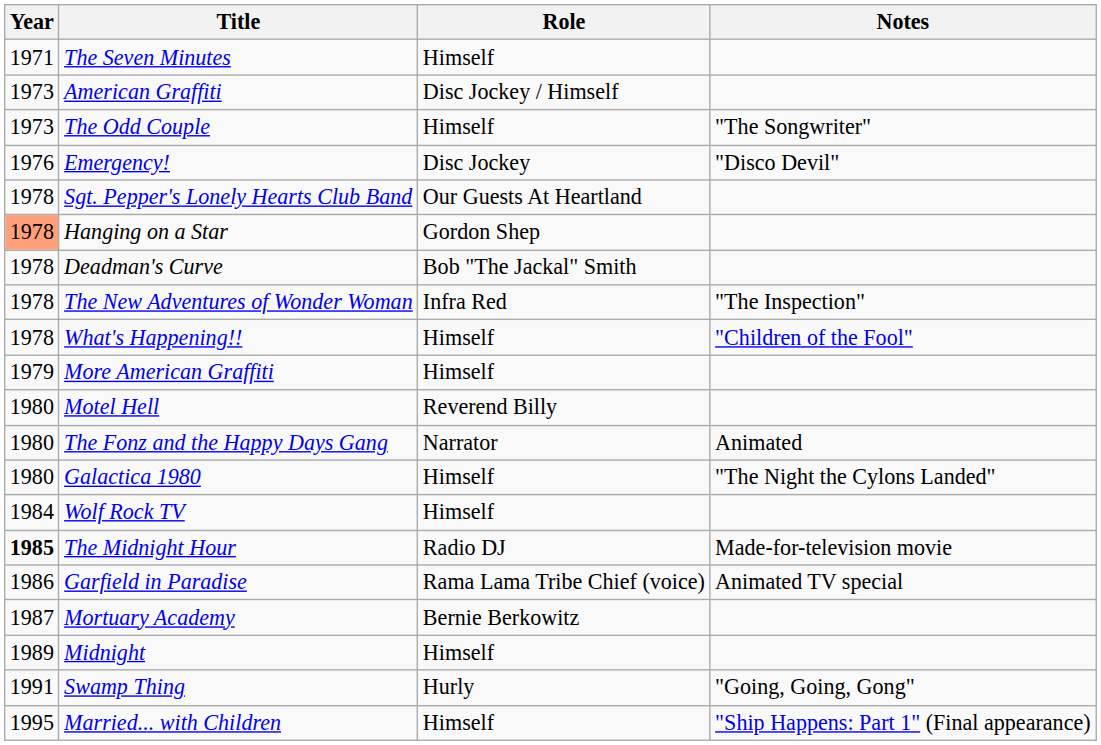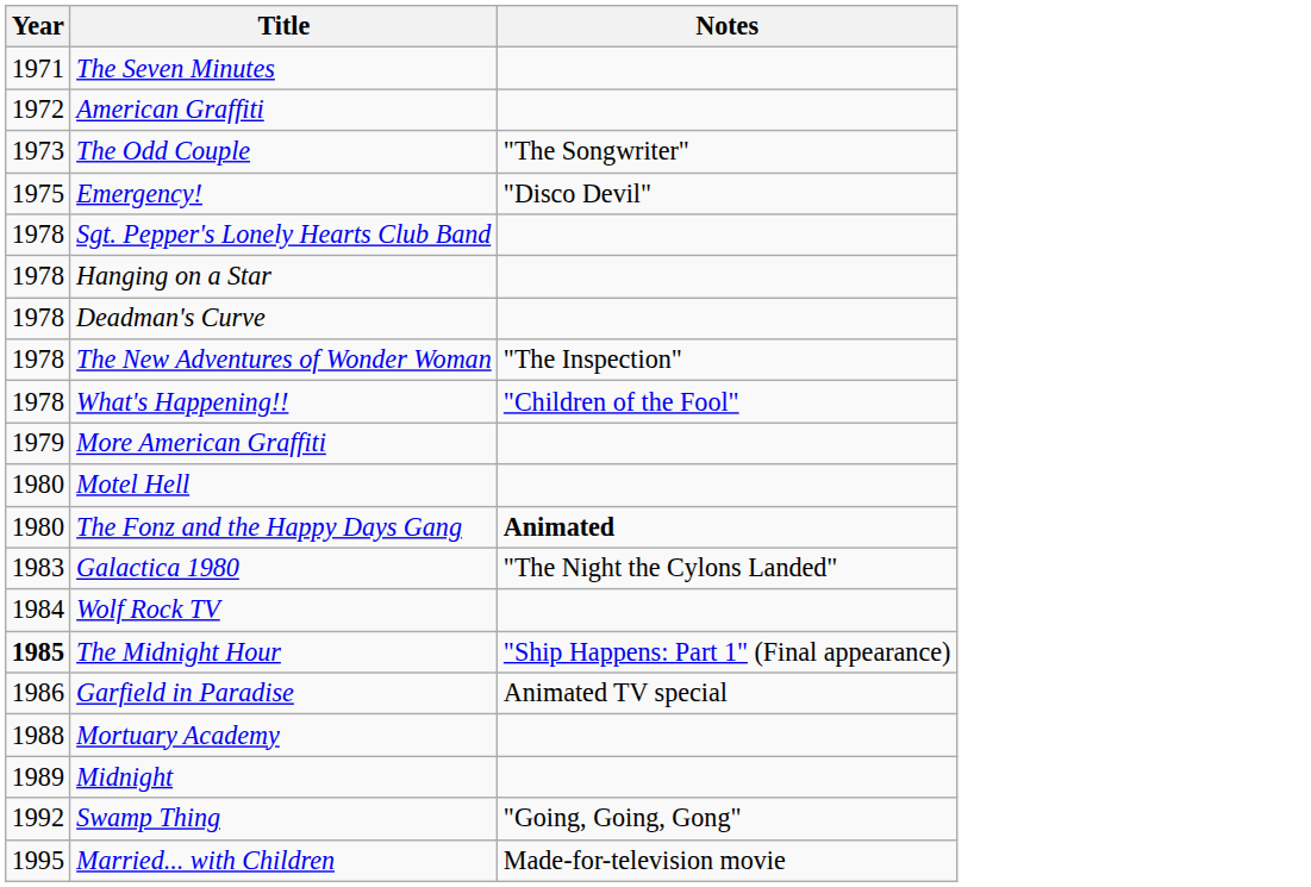 <table class="wikitable">
 <tr>
 <th>Year</th>
 <th>Title</th>
-<th>Role</th>
 <th>Notes</th>
 </tr>
 <tr>
 <td>1971</td>
 <td><em><a href='#'>The Seven Minutes</a></em></td>
-<td>Himself</td>
 <td></td>
 </tr>
 <tr>
-<td>1973</td>
+<td>1972</td>
 <td><em><a href='#'>American Graffiti</a></em></td>
-<td>Disc Jockey / Himself</td>
 <td></td>
 </tr>
 <tr>
 <td>1973</td>
 <td><em><a href='#'>The Odd Couple</a></em></td>
-<td>Himself</td>
 <td>"The Songwriter"</td>
 </tr>
 <tr>
-<td>1976</td>
+<td>1975</td>
 <td><em><a href='#'>Emergency!</a></em></td>
-<td>Disc Jockey</td>
 <td>"Disco Devil"</td>
 </tr>
 <tr>
 <td>1978</td>
 <td><em><a href='#'>Sgt. Pepper's Lonely Hearts Club Band</a></em></td>
-<td>Our Guests At Heartland</td>
 <td></td>
 </tr>
 <tr>
-<td style="background: lightsalmon;">1978</td>
+<td>1978</td>
 <td><em>Hanging on a Star</em></td>
-<td>Gordon Shep</td>
 <td></td>
 </tr>
 <tr>
 <td>1978</td>
 <td><em>Deadman's Curve</em></td>
-<td>Bob "The Jackal" Smith</td>
 <td></td>
 </tr>
 <tr>
 <td>1978</td>
 <td><em><a href='#'>The New Adventures of Wonder Woman</a></em></td>
-<td>Infra Red</td>
 <td>"The Inspection"</td>
 </tr>
 <tr>
 <td>1978</td>
 <td><em><a href='#'>What's Happening!!</a></em></td>
-<td>Himself</td>
 <td><a href='#'>"Children of the Fool"</a></td>
 </tr>
 <tr>
 <td>1979</td>
 <td><em><a href='#'>More American Graffiti</a></em></td>
-<td>Himself</td>
 <td></td>
 </tr>
 <tr>
 <td>1980</td>
 <td><em><a href='#'>Motel Hell</a></em></td>
-<td>Reverend Billy</td>
 <td></td>
 </tr>
 <tr>
 <td>1980</td>
 <td><em><a href='#'>The Fonz and the Happy Days Gang</a></em></td>
-<td>Narrator</td>
-<td>Animated</td>
+<td><strong>Animated</strong></td>
 </tr>
 <tr>
-<td>1980</td>
+<td>1983</td>
 <td><em><a href='#'>Galactica 1980</a></em></td>
-<td>Himself</td>
 <td>"The Night the Cylons Landed"</td>
 </tr>
 <tr>
 <td>1984</td>
 <td><em><a href='#'>Wolf Rock TV</a></em></td>
-<td>Himself</td>
 <td></td>
 </tr>
 <tr>
 <td><strong>1985</strong></td>
 <td><em><a href='#'>The Midnight Hour</a></em></td>
-<td>Radio DJ</td>
-<td>Made-for-television movie</td>
+<td><a href='#'>"Ship Happens: Part 1"</a> (Final appearance)</td>
 </tr>
 <tr>
 <td>1986</td>
 <td><em><a href='#'>Garfield in Paradise</a></em></td>
-<td>Rama Lama Tribe Chief (voice)</td>
 <td>Animated TV special</td>
 </tr>
 <tr>
-<td>1987</td>
+<td>1988</td>
 <td><em><a href='#'>Mortuary Academy</a></em></td>
-<td>Bernie Berkowitz</td>
 <td></td>
 </tr>
 <tr>
 <td>1989</td>
 <td><em><a href='#'>Midnight</a></em></td>
-<td>Himself</td>
 <td></td>
 </tr>
 <tr>
-<td>1991</td>
+<td>1992</td>
 <td><em><a href='#'>Swamp Thing</a></em></td>
-<td>Hurly</td>
 <td>"Going, Going, Gong"</td>
 </tr>
 <tr>
 <td>1995</td>
 <td><em><a href='#'>Married... with Children</a></em></td>
-<td>Himself</td>
-<td><a href='#'>"Ship Happens: Part 1"</a> (Final appearance)</td>
+<td>Made-for-television movie</td>
 </tr>
 </table>
